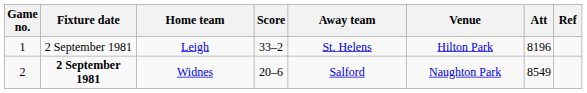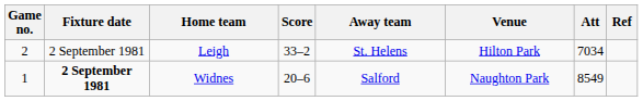 <table class="wikitable" style="text-align:center;">
 <tr>
 <th width=20 abbr="No">Game no.</th>
 <th width=120 abbr="Date">Fixture date</th>
 <th width=150 abbr="Home Team">Home team</th>
 <th width=20 abbr="Score">Score</th>
 <th width=150 abbr="Away Team">Away team</th>
 <th width=150 abbr="Venue">Venue</th>
 <th width=30 abbr="Att">Att</th>
 <th width=30 abbr="Ref">Ref</th>
 </tr>
 <tr>
-<td>1</td>
+<td>2</td>
 <td>2 September 1981</td>
 <td><a href='#'>Leigh</a></td>
 <td>33–2</td>
 <td><a href='#'>St. Helens</a></td>
 <td><a href='#'>Hilton Park</a></td>
-<td>8196</td>
+<td>7034</td>
 <td></td>
 </tr>
 <tr>
-<td>2</td>
+<td>1</td>
 <td><strong>2 September 1981</strong></td>
 <td><a href='#'>Widnes</a></td>
 <td>20–6</td>
 <td><a href='#'>Salford</a></td>
 <td><a href='#'>Naughton Park</a></td>
 <td>8549</td>
 <td></td>
 </tr>
 </table>
